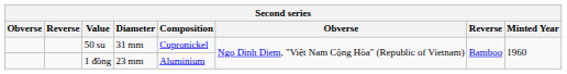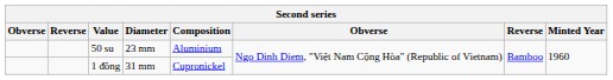 <table class="wikitable" style="font-size: 90%">
 <tr>
 <th colspan=8>Second series</th>
 </tr>
 <tr>
 <th>Obverse</th>
 <th>Reverse</th>
 <th>Value</th>
 <th>Diameter</th>
 <th>Composition</th>
 <th>Obverse</th>
 <th>Reverse</th>
 <th>Minted Year</th>
 </tr>
 <tr>
 <td></td>
 <td></td>
 <td>50 su</td>
-<td>31 mm</td>
-<td><a href='#'>Cupronickel</a></td>
+<td>23 mm</td>
+<td><a href='#'>Aluminium</a></td>
 <td rowspan=2><a href='#'>Ngo Dinh Diem</a>, "Việt Nam Cộng Hòa" (Republic of Vietnam)</td>
 <td rowspan=2><a href='#'>Bamboo</a></td>
 <td rowspan=2>1960</td>
 </tr>
 <tr>
 <td></td>
 <td></td>
 <td>1 đồng</td>
-<td>23 mm</td>
-<td><a href='#'>Aluminium</a></td>
+<td>31 mm</td>
+<td><a href='#'>Cupronickel</a></td>
 </tr>
 </table>
